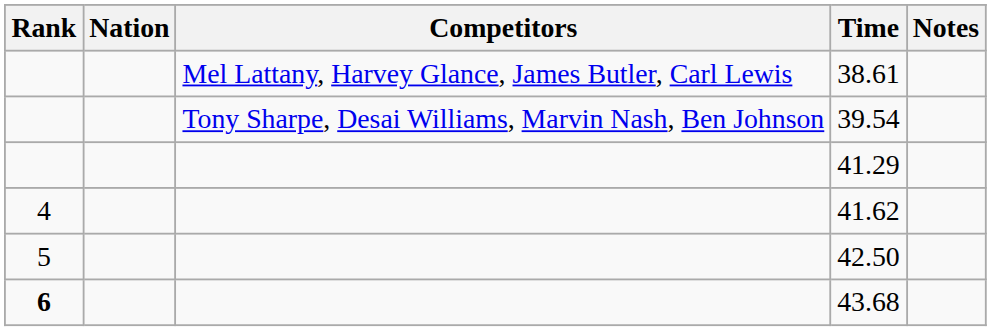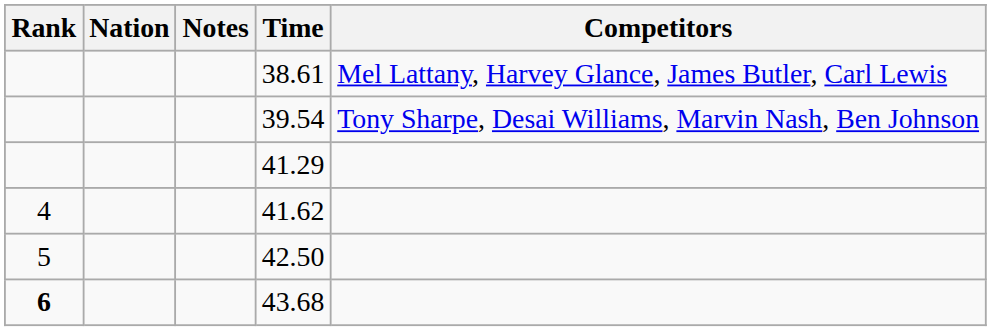 <table class="wikitable sortable" style="text-align:center; font-size:95%">
 <tr>
 <th>Rank</th>
 <th>Nation</th>
+<th>Notes</th>
+<th>Time</th>
 <th>Competitors</th>
-<th>Time</th>
-<th>Notes</th>
 </tr>
 <tr>
 <td></td>
 <td align=left></td>
+<td></td>
+<td>38.61</td>
 <td align=left><a href='#'>Mel Lattany</a>, <a href='#'>Harvey Glance</a>, <a href='#'>James Butler</a>, <a href='#'>Carl Lewis</a></td>
-<td>38.61</td>
-<td></td>
 </tr>
 <tr>
 <td></td>
 <td align=left></td>
+<td></td>
+<td>39.54</td>
 <td align=left><a href='#'>Tony Sharpe</a>, <a href='#'>Desai Williams</a>, <a href='#'>Marvin Nash</a>, <a href='#'>Ben Johnson</a></td>
-<td>39.54</td>
-<td></td>
 </tr>
 <tr>
 <td></td>
 <td align=left></td>
+<td></td>
+<td>41.29</td>
 <td align=left></td>
-<td>41.29</td>
-<td></td>
 </tr>
 <tr>
 <td>4</td>
 <td align=left></td>
+<td></td>
+<td>41.62</td>
 <td align=left></td>
-<td>41.62</td>
-<td></td>
 </tr>
 <tr>
 <td>5</td>
 <td align=left></td>
+<td></td>
+<td>42.50</td>
 <td align=left></td>
-<td>42.50</td>
-<td></td>
 </tr>
 <tr>
 <td><strong>6</strong></td>
 <td align=left></td>
+<td></td>
+<td>43.68</td>
 <td align=left></td>
-<td>43.68</td>
-<td></td>
 </tr>
 </table>
